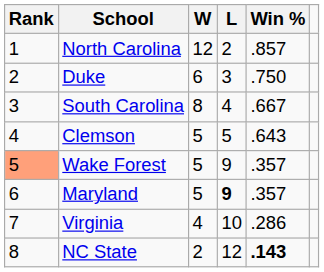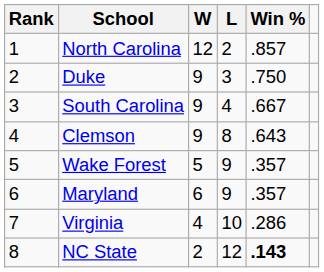 <table class="wikitable">
 <tr>
 <th>Rank</th>
 <th>School</th>
 <th>W</th>
 <th>L</th>
 <th>Win %</th>
 </tr>
 <tr>
 <td>1</td>
 <td><a href='#'>North Carolina</a></td>
 <td>12</td>
 <td>2</td>
 <td>.857</td>
 <td></td>
 </tr>
 <tr>
 <td>2</td>
 <td><a href='#'>Duke</a></td>
-<td>6</td>
+<td>9</td>
 <td>3</td>
 <td>.750</td>
 <td></td>
 </tr>
 <tr>
 <td>3</td>
 <td><a href='#'>South Carolina</a></td>
-<td>8</td>
+<td>9</td>
 <td>4</td>
 <td>.667</td>
 <td></td>
 </tr>
 <tr>
 <td>4</td>
 <td><a href='#'>Clemson</a></td>
-<td>5</td>
-<td>5</td>
+<td>9</td>
+<td>8</td>
 <td>.643</td>
 <td></td>
 </tr>
 <tr>
-<td style="background: lightsalmon;">5</td>
+<td>5</td>
 <td><a href='#'>Wake Forest</a></td>
 <td>5</td>
 <td>9</td>
 <td>.357</td>
 <td></td>
 </tr>
 <tr>
 <td>6</td>
 <td><a href='#'>Maryland</a></td>
-<td>5</td>
-<td><strong>9</strong></td>
+<td>6</td>
+<td>9</td>
 <td>.357</td>
 <td></td>
 </tr>
 <tr>
 <td>7</td>
 <td><a href='#'>Virginia</a></td>
 <td>4</td>
 <td>10</td>
 <td>.286</td>
 <td></td>
 </tr>
 <tr>
 <td>8</td>
 <td><a href='#'>NC State</a></td>
 <td>2</td>
 <td>12</td>
 <td><strong>.143</strong></td>
 <td></td>
 </tr>
 </table>
